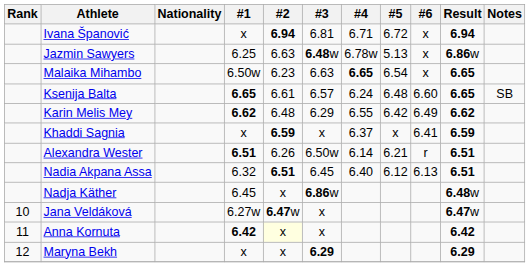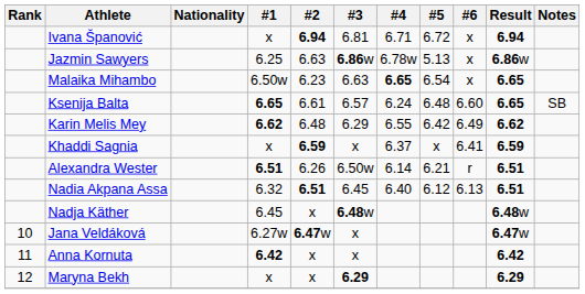 <table class="wikitable sortable" style="text-align:center">
 <tr>
 <th>Rank</th>
 <th>Athlete</th>
 <th>Nationality</th>
 <th>#1</th>
 <th>#2</th>
 <th>#3</th>
 <th>#4</th>
 <th>#5</th>
 <th>#6</th>
 <th>Result</th>
 <th>Notes</th>
 </tr>
 <tr>
 <td></td>
 <td align="left"><a href='#'>Ivana Španović</a></td>
 <td align=left></td>
 <td>x</td>
 <td><strong>6.94</strong></td>
 <td>6.81</td>
 <td>6.71</td>
 <td>6.72</td>
 <td>x</td>
 <td><strong>6.94</strong></td>
 <td></td>
 </tr>
 <tr>
 <td></td>
 <td align="left"><a href='#'>Jazmin Sawyers</a></td>
 <td align=left></td>
 <td>6.25</td>
 <td>6.63</td>
-<td><strong>6.48</strong>w</td>
+<td><strong>6.86</strong>w</td>
 <td>6.78w</td>
 <td>5.13</td>
 <td>x</td>
 <td><strong>6.86</strong>w</td>
 <td></td>
 </tr>
 <tr>
 <td></td>
 <td align="left"><a href='#'>Malaika Mihambo</a></td>
 <td align=left></td>
 <td>6.50w</td>
 <td>6.23</td>
 <td>6.63</td>
 <td><strong>6.65</strong></td>
 <td>6.54</td>
 <td>x</td>
 <td><strong>6.65</strong></td>
 <td></td>
 </tr>
 <tr>
 <td></td>
 <td align="left"><a href='#'>Ksenija Balta</a></td>
 <td align=left></td>
 <td><strong>6.65</strong></td>
 <td>6.61</td>
 <td>6.57</td>
 <td>6.24</td>
 <td>6.48</td>
 <td>6.60</td>
 <td><strong>6.65</strong></td>
 <td>SB</td>
 </tr>
 <tr>
 <td></td>
 <td align="left"><a href='#'>Karin Melis Mey</a></td>
 <td align=left></td>
 <td><strong>6.62</strong></td>
 <td>6.48</td>
 <td>6.29</td>
 <td>6.55</td>
 <td>6.42</td>
 <td>6.49</td>
 <td><strong>6.62</strong></td>
 <td></td>
 </tr>
 <tr>
 <td></td>
 <td align="left"><a href='#'>Khaddi Sagnia</a></td>
 <td align=left></td>
 <td>x</td>
 <td><strong>6.59</strong></td>
 <td>x</td>
 <td>6.37</td>
 <td>x</td>
 <td>6.41</td>
 <td><strong>6.59</strong></td>
 <td></td>
 </tr>
 <tr>
 <td></td>
 <td align="left"><a href='#'>Alexandra Wester</a></td>
 <td align=left></td>
 <td><strong>6.51</strong></td>
 <td>6.26</td>
 <td>6.50w</td>
 <td>6.14</td>
 <td>6.21</td>
 <td>r</td>
 <td><strong>6.51</strong></td>
 <td></td>
 </tr>
 <tr>
 <td></td>
 <td align="left"><a href='#'>Nadia Akpana Assa</a></td>
 <td align=left></td>
 <td>6.32</td>
 <td><strong>6.51</strong></td>
 <td>6.45</td>
 <td>6.40</td>
 <td>6.12</td>
 <td>6.13</td>
 <td><strong>6.51</strong></td>
 <td></td>
 </tr>
 <tr>
 <td></td>
 <td align="left"><a href='#'>Nadja Käther</a></td>
 <td align=left></td>
 <td>6.45</td>
 <td>x</td>
-<td><strong>6.86</strong>w</td>
+<td><strong>6.48</strong>w</td>
 <td></td>
 <td></td>
 <td></td>
 <td><strong>6.48</strong>w</td>
 <td></td>
 </tr>
 <tr>
 <td>10</td>
 <td align="left"><a href='#'>Jana Veldáková</a></td>
 <td align=left></td>
 <td>6.27w</td>
 <td><strong>6.47</strong>w</td>
 <td>x</td>
 <td></td>
 <td></td>
 <td></td>
 <td><strong>6.47</strong>w</td>
 <td></td>
 </tr>
 <tr>
 <td>11</td>
 <td align="left"><a href='#'>Anna Kornuta</a></td>
 <td align=left></td>
 <td><strong>6.42</strong></td>
-<td style="background: lightyellow;">x</td>
+<td>x</td>
 <td>x</td>
 <td></td>
 <td></td>
 <td></td>
 <td><strong>6.42</strong></td>
 <td></td>
 </tr>
 <tr>
 <td>12</td>
 <td align="left"><a href='#'>Maryna Bekh</a></td>
 <td align=left></td>
 <td>x</td>
 <td>x</td>
 <td><strong>6.29</strong></td>
 <td></td>
 <td></td>
 <td></td>
 <td><strong>6.29</strong></td>
 <td></td>
 </tr>
 <tr>
 </tr>
 </table>
